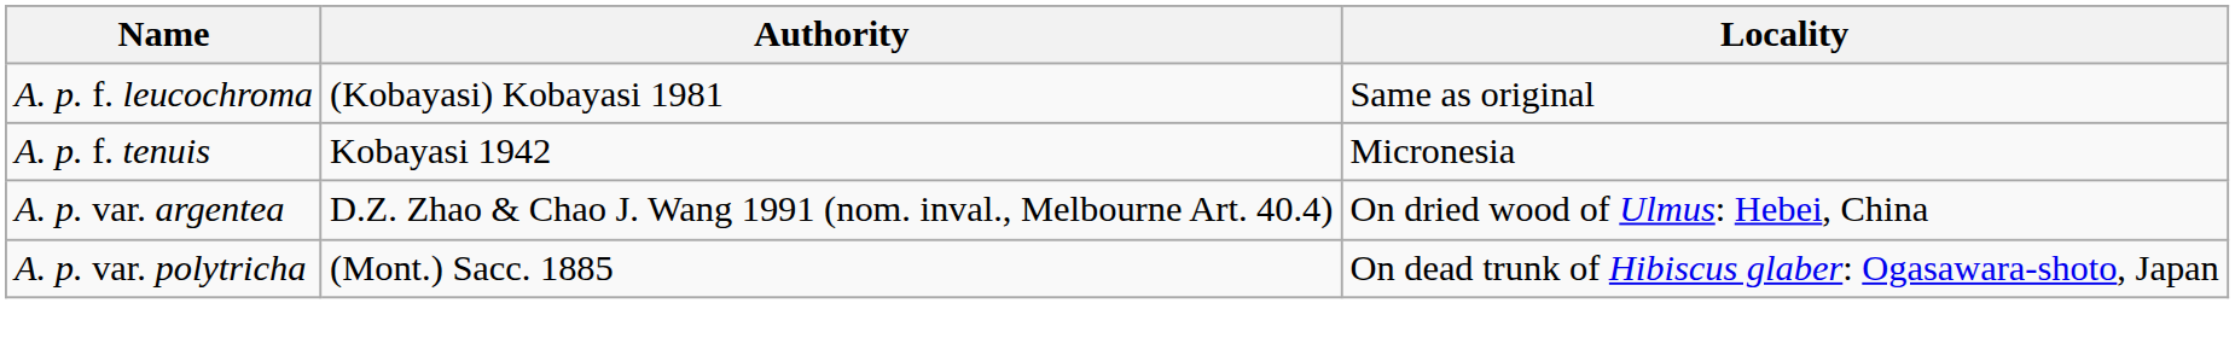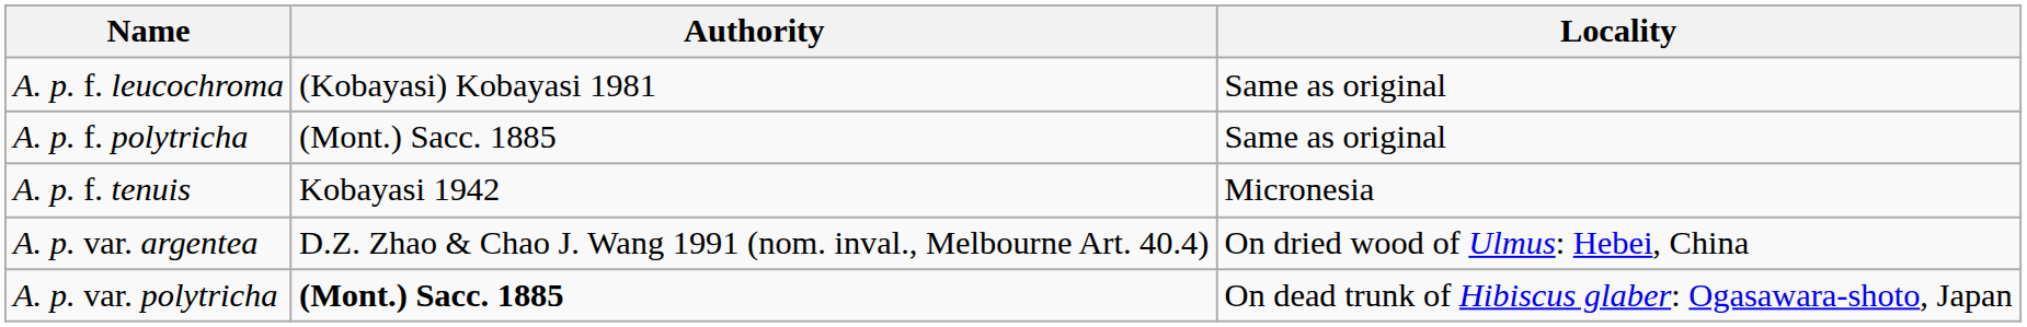 <table class=wikitable>
 <tr>
 <th>Name</th>
 <th>Authority</th>
 <th>Locality</th>
 </tr>
 <tr>
 <td><em>A. p.</em> f. <em>leucochroma</em></td>
 <td>(Kobayasi) Kobayasi 1981</td>
+<td>Same as original</td>
+</tr>
+<tr>
+<td><em>A. p.</em> f. <em>polytricha</em></td>
+<td>(Mont.) Sacc. 1885</td>
 <td>Same as original</td>
 </tr>
 <tr>
 <td><em>A. p.</em> f. <em>tenuis</em></td>
 <td>Kobayasi 1942</td>
 <td>Micronesia</td>
 </tr>
 <tr>
 <td><em>A. p.</em> var. <em>argentea</em></td>
 <td>D.Z. Zhao & Chao J. Wang 1991 (nom. inval., Melbourne Art. 40.4)</td>
 <td>On dried wood of <em><a href='#'>Ulmus</a></em>: <a href='#'>Hebei</a>, China</td>
 </tr>
 <tr>
 <td><em>A. p.</em> var. <em>polytricha</em></td>
-<td>(Mont.) Sacc. 1885</td>
+<td><strong>(Mont.) Sacc. 1885</strong></td>
 <td>On dead trunk of <em><a href='#'>Hibiscus glaber</a></em>: <a href='#'>Ogasawara-shoto</a>, Japan</td>
 </tr>
 </table>
